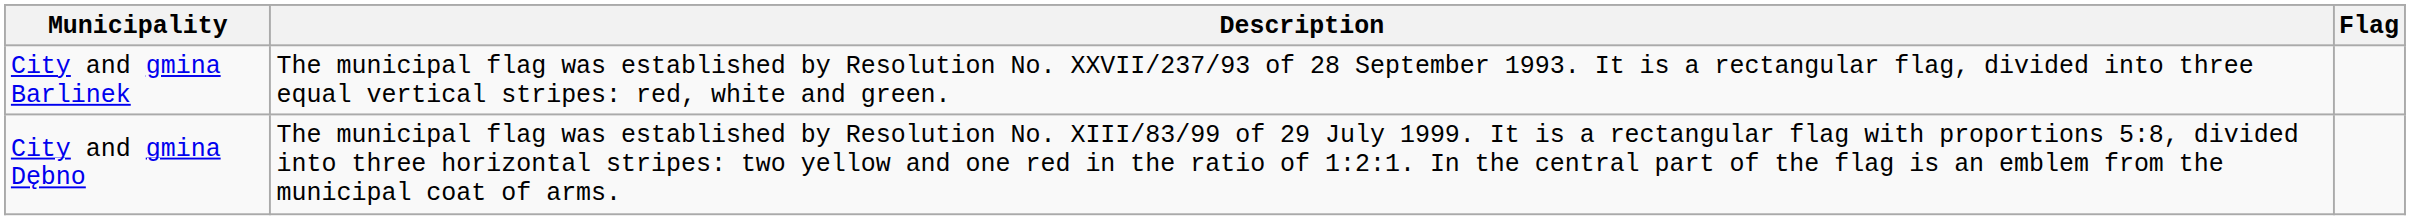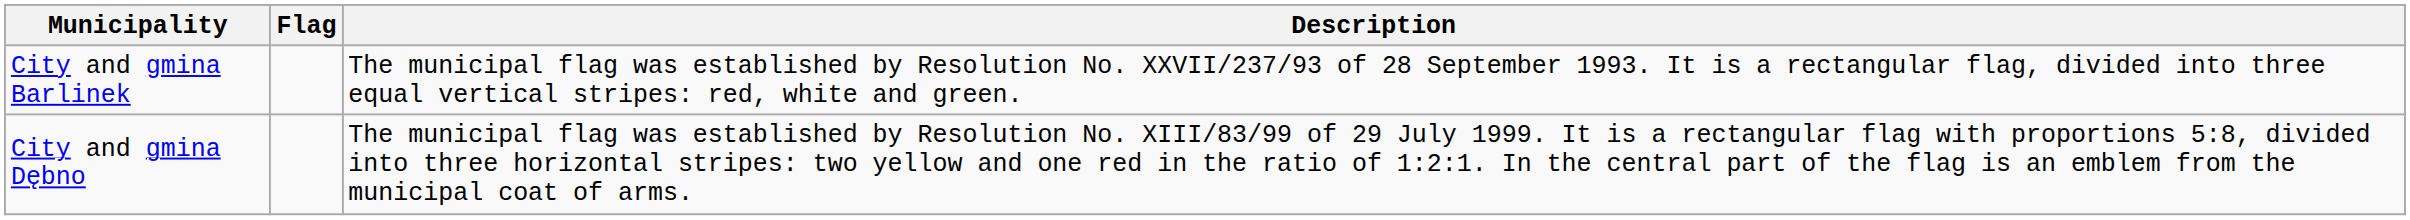 <table class="wikitable">
 <tr>
 <th>Municipality</th>
+<th>Flag</th>
 <th>Description</th>
-<th>Flag</th>
 </tr>
 <tr>
 <td><a href='#'>City</a> and <a href='#'>gmina Barlinek</a></td>
+<td></td>
 <td>The municipal flag was established by Resolution No. XXVII/237/93 of 28 September 1993. It is a rectangular flag, divided into three equal vertical stripes: red, white and green.</td>
-<td></td>
 </tr>
 <tr>
 <td><a href='#'>City</a> and <a href='#'>gmina Dębno</a></td>
+<td></td>
 <td>The municipal flag was established by Resolution No. XIII/83/99 of 29 July 1999. It is a rectangular flag with proportions 5:8, divided into three horizontal stripes: two yellow and one red in the ratio of 1:2:1. In the central part of the flag is an emblem from the municipal coat of arms.</td>
-<td></td>
 </tr>
 </table>
